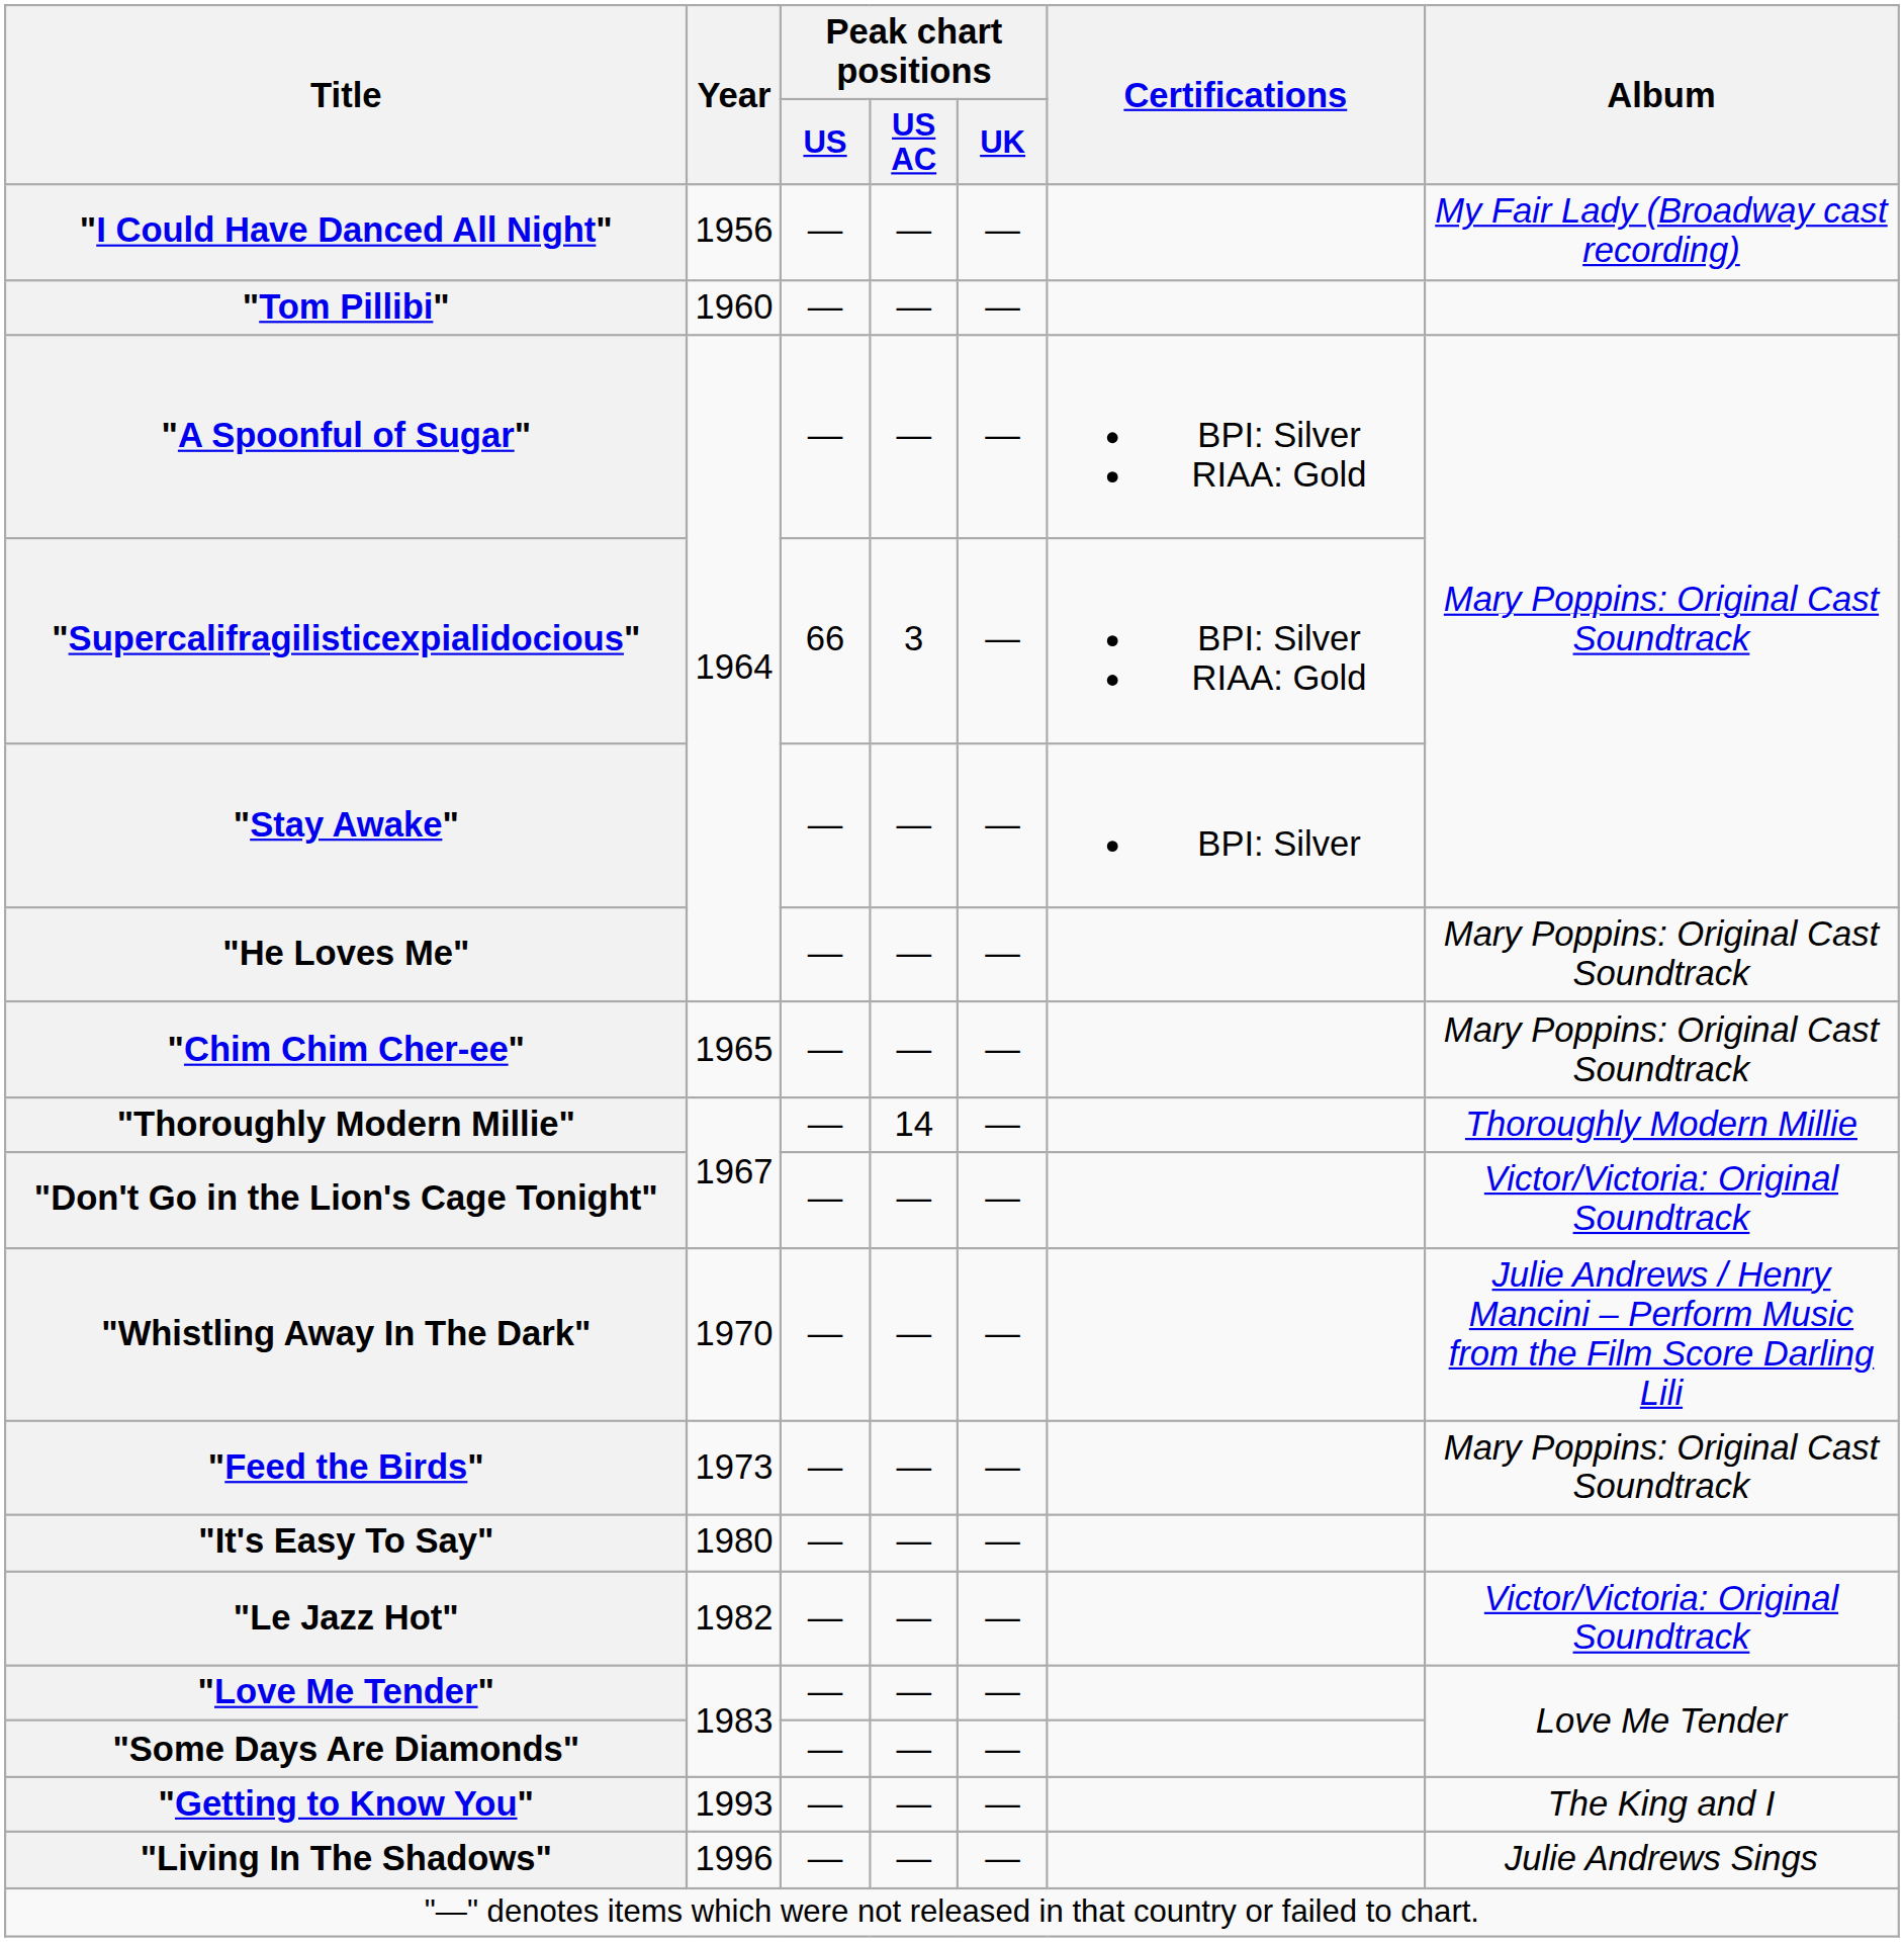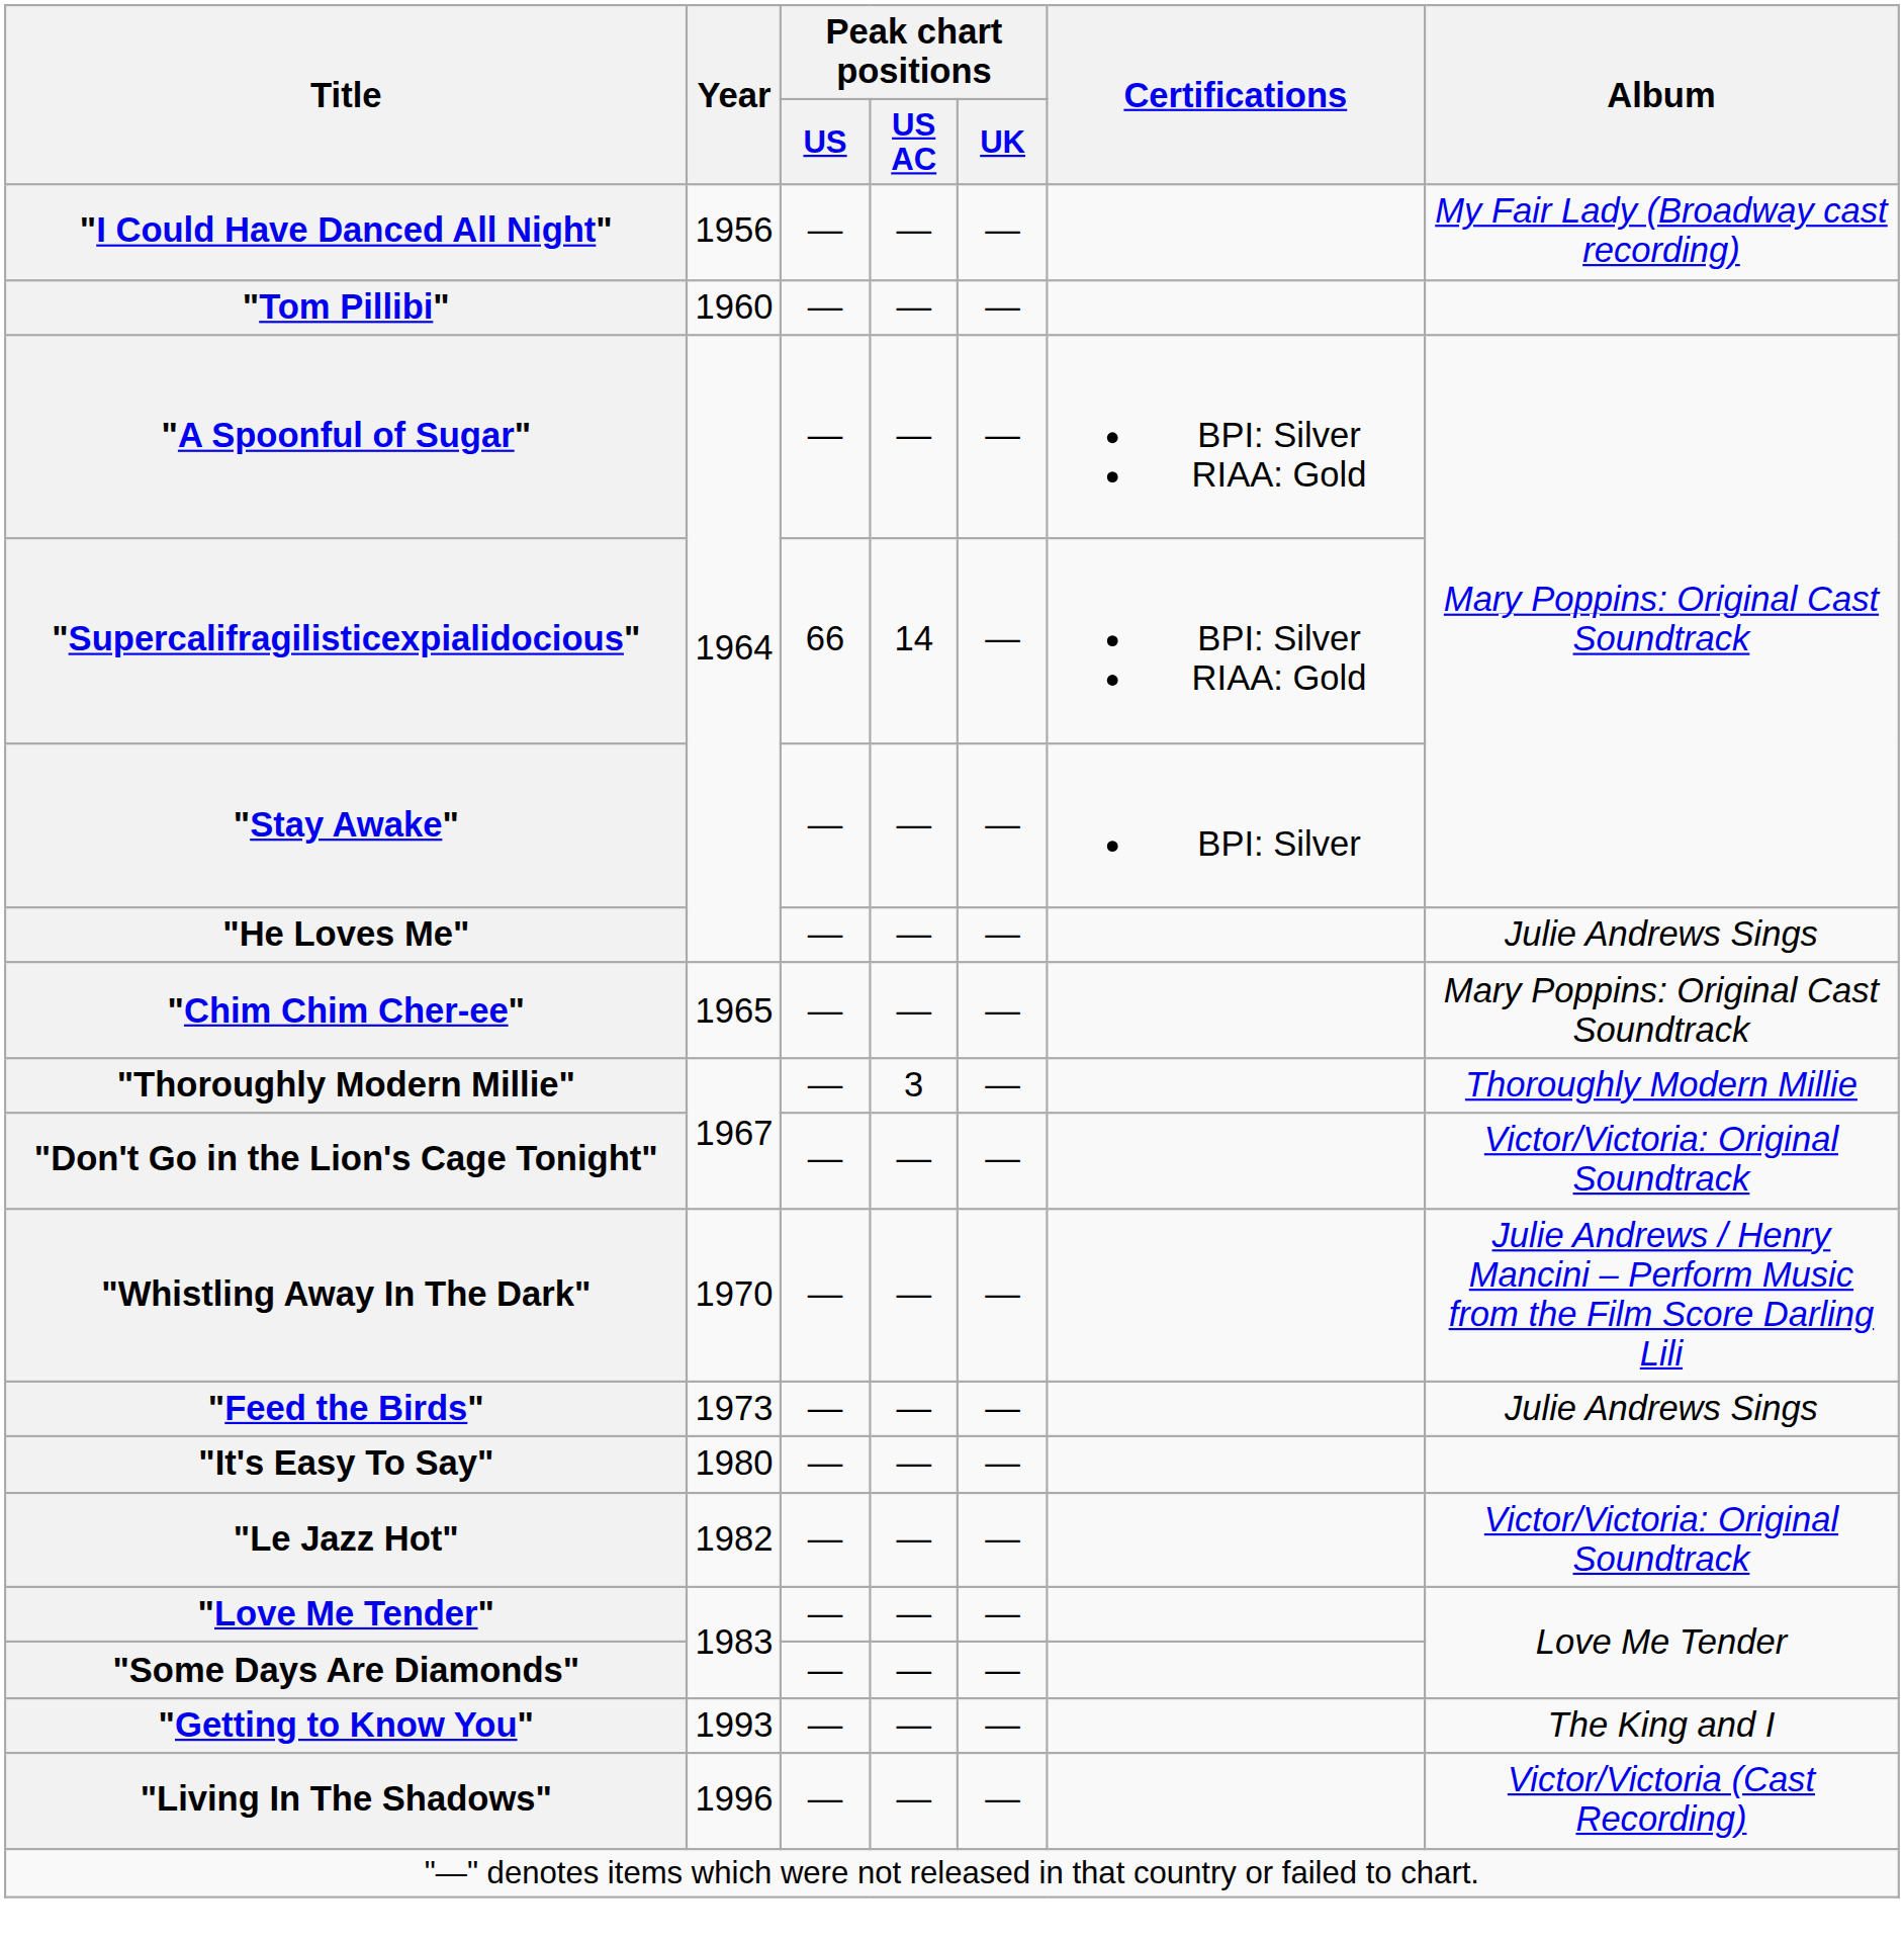 <table class="wikitable plainrowheaders" style="text-align:center;">
 <tr>
 <th scope="col" rowspan="2" style="width:20em;">Title</th>
 <th scope="col" rowspan="2" style="width:2em;">Year</th>
 <th scope="col" colspan="3">Peak chart positions</th>
 <th scope="col" rowspan="2" style="width:12em;"><a href='#'>Certifications</a></th>
 <th scope="col" rowspan="2" style="width:16em;">Album</th>
 </tr>
 <tr>
 <th scope="col" style="width:2.75em; font-size:90%;"><a href='#'>US</a><br></th>
 <th scope="col" style="width:2.75em; font-size:90%;"><a href='#'>US<br>AC</a><br></th>
 <th scope="col" style="width:2.75em; font-size:90%;"><a href='#'>UK</a><br></th>
 </tr>
 <tr>
 <th scope="row">"<a href='#'>I Could Have Danced All Night</a>"</th>
 <td>1956</td>
 <td>—</td>
 <td>—</td>
 <td>—</td>
 <td></td>
 <td rowspan="1"><em><a href='#'>My Fair Lady (Broadway cast recording)</a></em></td>
 </tr>
 <tr>
 <th scope="row">"<a href='#'>Tom Pillibi</a>"</th>
 <td>1960</td>
 <td>—</td>
 <td>—</td>
 <td>—</td>
 <td></td>
 <td></td>
 </tr>
 <tr>
 <th scope="row">"<a href='#'>A Spoonful of Sugar</a>"</th>
 <td rowspan="4">1964</td>
 <td>—</td>
 <td>—</td>
 <td>—</td>
 <td><br><ul><li>BPI: Silver</li><li>RIAA: Gold</li></ul></td>
 <td rowspan="3"><em><a href='#'>Mary Poppins: Original Cast Soundtrack</a></em></td>
 </tr>
 <tr>
 <th scope="row">"<a href='#'>Supercalifragilisticexpialidocious</a>"</th>
 <td>66</td>
-<td>3</td>
+<td>14</td>
 <td>—</td>
 <td><br><ul><li>BPI: Silver</li><li>RIAA: Gold</li></ul></td>
 </tr>
 <tr>
 <th scope="row">"<a href='#'>Stay Awake</a>"</th>
 <td>—</td>
 <td>—</td>
 <td>—</td>
 <td><br><ul><li>BPI: Silver</li></ul></td>
 </tr>
 <tr>
 <th scope="row">"He Loves Me"</th>
 <td>—</td>
 <td>—</td>
 <td>—</td>
 <td></td>
-<td rowspan="1"><em>Mary Poppins: Original Cast Soundtrack</em></td>
+<td><em>Julie Andrews Sings</em></td>
 </tr>
 <tr>
 <th scope="row">"<a href='#'>Chim Chim Cher-ee</a>"</th>
 <td rowspan="1">1965</td>
 <td>—</td>
 <td>—</td>
 <td>—</td>
 <td></td>
 <td rowspan="1"><em>Mary Poppins: Original Cast Soundtrack</em></td>
 </tr>
 <tr>
 <th scope="row">"Thoroughly Modern Millie"</th>
 <td rowspan="2">1967</td>
 <td>—</td>
-<td>14</td>
+<td>3</td>
 <td>—</td>
 <td></td>
 <td rowspan="1"><em><a href='#'>Thoroughly Modern Millie</a></em></td>
 </tr>
 <tr>
 <th scope="row">"Don't Go in the Lion's Cage Tonight"</th>
 <td>—</td>
 <td>—</td>
 <td>—</td>
 <td></td>
 <td rowspan="1"><em><a href='#'>Victor/Victoria: Original Soundtrack</a></em></td>
 </tr>
 <tr>
 <th scope="row">"Whistling Away In The Dark"</th>
 <td rowspan="1">1970</td>
 <td>—</td>
 <td>—</td>
 <td>—</td>
 <td></td>
 <td rowspan="1"><em><a href='#'>Julie Andrews / Henry Mancini – Perform Music from the Film Score Darling Lili</a></em></td>
 </tr>
 <tr>
 <th scope="row">"<a href='#'>Feed the Birds</a>"</th>
 <td rowspan="1">1973</td>
 <td>—</td>
 <td>—</td>
 <td>—</td>
 <td></td>
-<td rowspan="1"><em>Mary Poppins: Original Cast Soundtrack</em></td>
+<td><em>Julie Andrews Sings</em></td>
 </tr>
 <tr>
 <th scope="row">"It's Easy To Say"</th>
 <td rowspan="1">1980</td>
 <td>—</td>
 <td>—</td>
 <td>—</td>
 <td></td>
 <td></td>
 </tr>
 <tr>
 <th scope="row">"Le Jazz Hot"</th>
 <td rowspan="1">1982</td>
 <td>—</td>
 <td>—</td>
 <td>—</td>
 <td></td>
 <td rowspan="1"><em><a href='#'>Victor/Victoria: Original Soundtrack</a></em></td>
 </tr>
 <tr>
 <th scope="row">"<a href='#'>Love Me Tender</a>"</th>
 <td rowspan="2">1983</td>
 <td>—</td>
 <td>—</td>
 <td>—</td>
 <td></td>
 <td rowspan="2"><em>Love Me Tender</em></td>
 </tr>
 <tr>
 <th scope="row">"Some Days Are Diamonds"</th>
 <td>—</td>
 <td>—</td>
 <td>—</td>
 <td></td>
 </tr>
 <tr>
 <th scope="row">"<a href='#'>Getting to Know You</a>"</th>
 <td rowspan="1">1993</td>
 <td>—</td>
 <td>—</td>
 <td>—</td>
 <td></td>
 <td rowspan="1"><em>The King and I</em></td>
 </tr>
 <tr>
 <th scope="row">"Living In The Shadows"</th>
 <td rowspan="1">1996</td>
 <td>—</td>
 <td>—</td>
 <td>—</td>
 <td></td>
-<td><em>Julie Andrews Sings</em></td>
+<td rowspan="1"><em><a href='#'>Victor/Victoria (Cast Recording)</a></em></td>
 </tr>
 <tr>
 <td colspan="14" style="font-size:90%;">"—" denotes items which were not released in that country or failed to chart.</td>
 </tr>
 </table>
